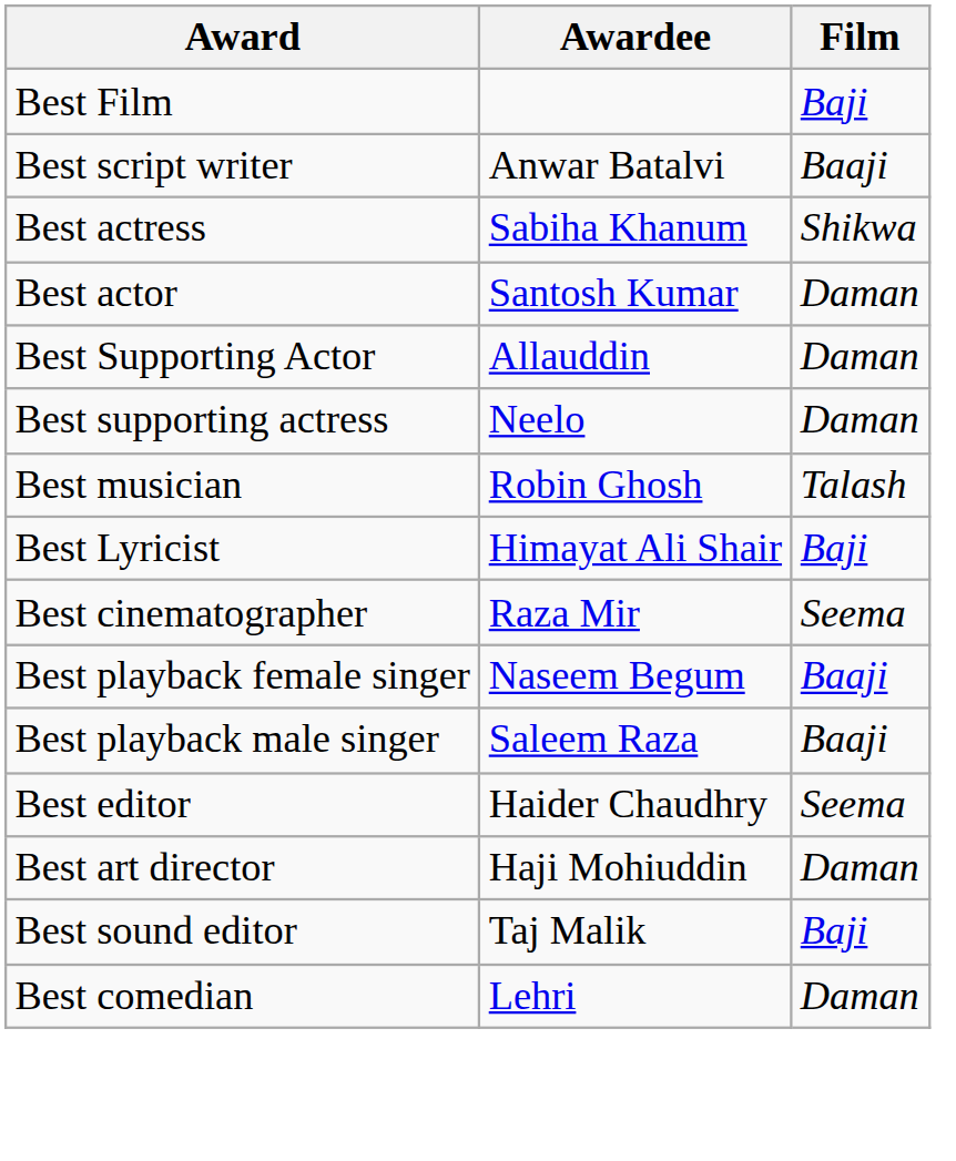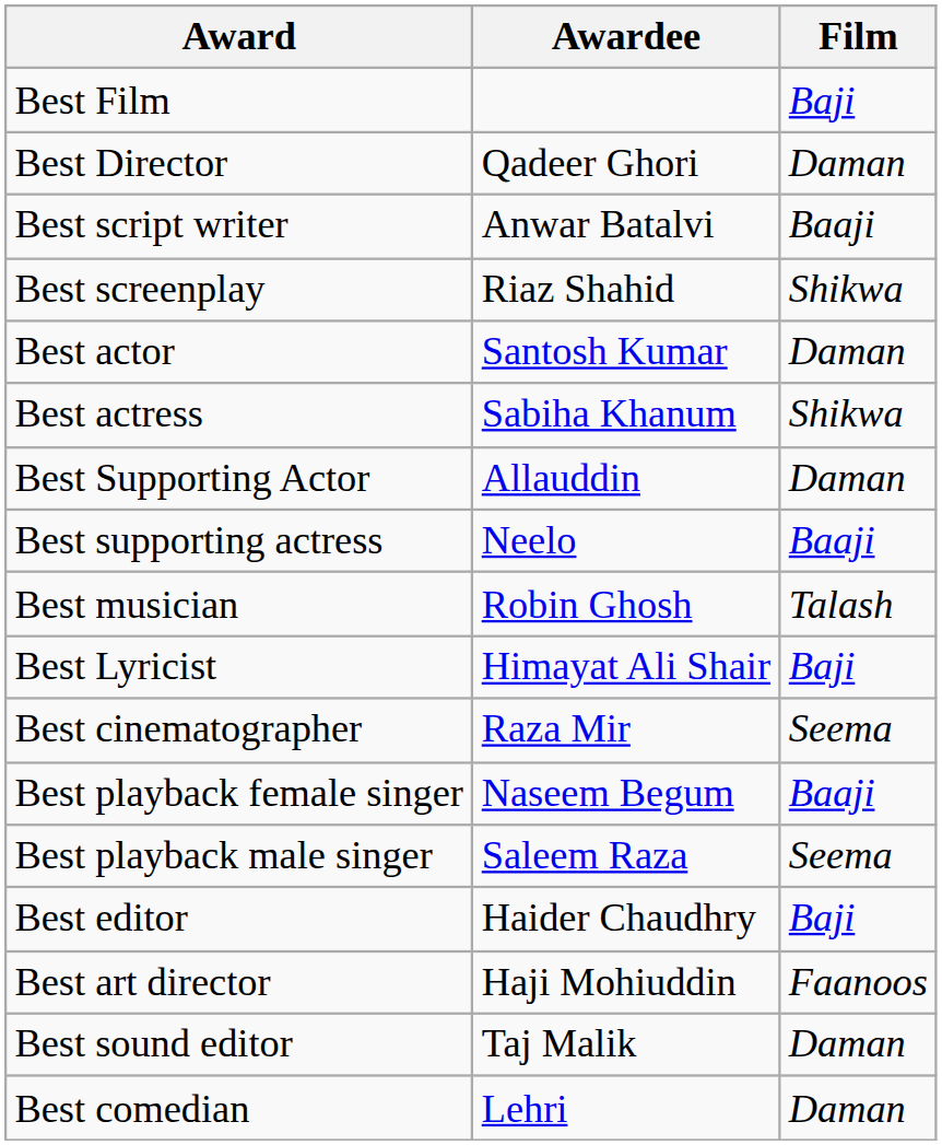 <table class="wikitable">
 <tr>
 <th>Award</th>
 <th>Awardee</th>
 <th>Film</th>
 </tr>
 <tr>
 <td>Best Film</td>
 <td></td>
 <td><em><a href='#'>Baji</a></em></td>
 </tr>
 <tr>
+<td>Best Director</td>
+<td>Qadeer Ghori</td>
+<td><em>Daman</em></td>
+</tr>
+<tr>
 <td>Best script writer</td>
 <td>Anwar Batalvi</td>
 <td><em>Baaji</em></td>
 </tr>
 <tr>
-<td>Best actress</td>
-<td><a href='#'>Sabiha Khanum</a></td>
+<td>Best screenplay</td>
+<td>Riaz Shahid</td>
 <td><em>Shikwa</em></td>
 </tr>
 <tr>
 <td>Best actor</td>
 <td><a href='#'>Santosh Kumar</a></td>
 <td><em>Daman</em></td>
+</tr>
+<tr>
+<td>Best actress</td>
+<td><a href='#'>Sabiha Khanum</a></td>
+<td><em>Shikwa</em></td>
 </tr>
 <tr>
 <td>Best Supporting Actor</td>
 <td><a href='#'>Allauddin</a></td>
 <td><em>Daman</em></td>
 </tr>
 <tr>
 <td>Best supporting actress</td>
 <td><a href='#'>Neelo</a></td>
-<td><em>Daman</em></td>
+<td><em><a href='#'>Baaji</a></em></td>
 </tr>
 <tr>
 <td>Best musician</td>
 <td><a href='#'>Robin Ghosh</a></td>
 <td><em>Talash</em></td>
 </tr>
 <tr>
 <td>Best Lyricist</td>
 <td><a href='#'>Himayat Ali Shair</a></td>
 <td><em><a href='#'>Baji</a></em></td>
 </tr>
 <tr>
 <td>Best cinematographer</td>
 <td><a href='#'>Raza Mir</a></td>
 <td><em>Seema</em></td>
 </tr>
 <tr>
 <td>Best playback female singer</td>
 <td><a href='#'>Naseem Begum</a></td>
 <td><em><a href='#'>Baaji</a></em></td>
 </tr>
 <tr>
 <td>Best playback male singer</td>
 <td><a href='#'>Saleem Raza</a></td>
-<td><em>Baaji</em></td>
+<td><em>Seema</em></td>
 </tr>
 <tr>
 <td>Best editor</td>
 <td>Haider Chaudhry</td>
-<td><em>Seema</em></td>
+<td><em><a href='#'>Baji</a></em></td>
 </tr>
 <tr>
 <td>Best art director</td>
 <td>Haji Mohiuddin</td>
-<td><em>Daman</em></td>
+<td><em>Faanoos</em></td>
 </tr>
 <tr>
 <td>Best sound editor</td>
 <td>Taj Malik</td>
-<td><em><a href='#'>Baji</a></em></td>
+<td><em>Daman</em></td>
 </tr>
 <tr>
 <td>Best comedian</td>
 <td><a href='#'>Lehri</a></td>
 <td><em>Daman</em></td>
 </tr>
 </table>
